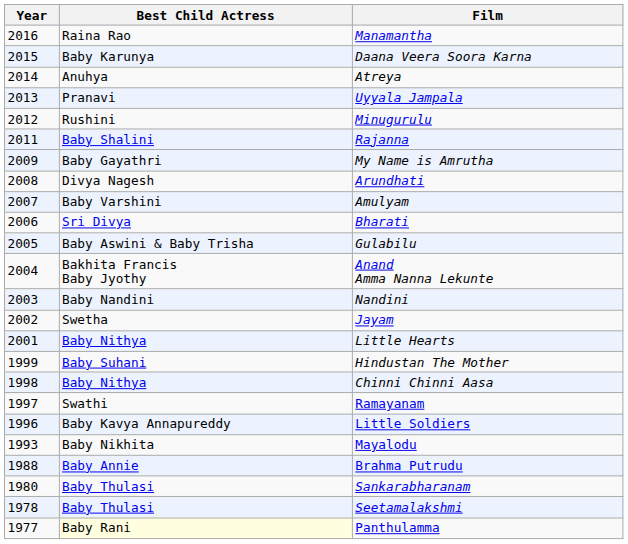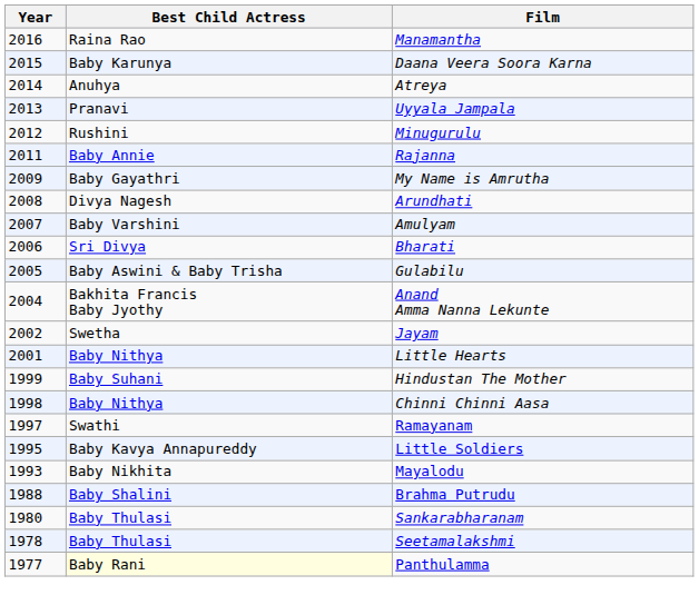 <table class="wikitable sortable" border="0" width="50%">
 <tr bgcolor="#d1e4fd">
 <th>Year</th>
 <th>Best Child Actress</th>
 <th>Film</th>
 </tr>
 <tr>
 <td>2016</td>
 <td>Raina Rao</td>
 <td><em><a href='#'>Manamantha</a></em></td>
 </tr>
 <tr bgcolor=#edf3fe>
 <td>2015</td>
 <td>Baby Karunya</td>
 <td><em>Daana Veera Soora Karna</em></td>
 </tr>
 <tr>
 <td>2014</td>
 <td>Anuhya</td>
 <td><em>Atreya</em></td>
 </tr>
 <tr bgcolor=#edf3fe>
 <td>2013</td>
 <td>Pranavi</td>
 <td><em><a href='#'>Uyyala Jampala</a></em></td>
 </tr>
 <tr>
 <td>2012</td>
 <td>Rushini</td>
 <td><em><a href='#'>Minugurulu</a></em></td>
 </tr>
 <tr bgcolor=#edf3fe>
 <td>2011</td>
-<td><a href='#'>Baby Shalini</a></td>
+<td><a href='#'>Baby Annie</a></td>
 <td><em><a href='#'>Rajanna</a></em></td>
 </tr>
 <tr bgcolor=#edf3fe>
 <td>2009</td>
 <td>Baby Gayathri</td>
 <td><em>My Name is Amrutha</em></td>
 </tr>
 <tr>
 <td>2008</td>
 <td>Divya Nagesh</td>
 <td><em><a href='#'>Arundhati</a></em></td>
 </tr>
 <tr bgcolor=#edf3fe>
 <td>2007</td>
 <td>Baby Varshini</td>
 <td><em>Amulyam</em></td>
 </tr>
 <tr>
 <td>2006</td>
 <td><a href='#'>Sri Divya</a></td>
 <td><em><a href='#'>Bharati</a></em></td>
 </tr>
 <tr bgcolor=#edf3fe>
 <td>2005</td>
 <td>Baby Aswini & Baby Trisha</td>
 <td><em>Gulabilu</em></td>
 </tr>
 <tr>
 <td>2004</td>
 <td>Bakhita Francis <br> Baby Jyothy</td>
 <td><em><a href='#'>Anand</a></em> <br> <em>Amma Nanna Lekunte</em></td>
 </tr>
-<tr bgcolor=#edf3fe>
-<td>2003</td>
-<td>Baby Nandini</td>
-<td><em>Nandini</em></td>
-</tr>
 <tr>
 <td>2002</td>
 <td>Swetha</td>
 <td><em><a href='#'>Jayam</a></em></td>
 </tr>
 <tr bgcolor=#edf3fe>
 <td>2001</td>
 <td><a href='#'>Baby Nithya</a></td>
 <td><em>Little Hearts</em></td>
 </tr>
 <tr>
 <td>1999</td>
 <td><a href='#'>Baby Suhani</a></td>
 <td><em>Hindustan The Mother</em></td>
 </tr>
 <tr bgcolor=#edf3fe>
 <td>1998</td>
 <td><a href='#'>Baby Nithya</a></td>
 <td><em>Chinni Chinni Aasa</em></td>
 </tr>
 <tr>
 <td>1997</td>
 <td>Swathi</td>
 <td><a href='#'>Ramayanam</a></td>
 </tr>
 <tr bgcolor=#edf3fe>
-<td>1996</td>
+<td>1995</td>
 <td>Baby Kavya Annapureddy</td>
 <td><a href='#'>Little Soldiers</a></td>
 </tr>
 <tr>
 <td>1993</td>
 <td>Baby Nikhita</td>
 <td><a href='#'>Mayalodu </a></td>
 </tr>
 <tr bgcolor=#edf3fe>
 <td>1988</td>
-<td><a href='#'>Baby Annie</a></td>
+<td><a href='#'>Baby Shalini</a></td>
 <td><a href='#'>Brahma Putrudu</a></td>
 </tr>
 <tr>
 <td>1980</td>
 <td><a href='#'>Baby Thulasi</a></td>
 <td><em><a href='#'>Sankarabharanam</a></em></td>
 </tr>
 <tr bgcolor=#edf3fe>
 <td>1978</td>
 <td><a href='#'>Baby Thulasi</a></td>
 <td><em><a href='#'>Seetamalakshmi</a></em></td>
 </tr>
 <tr>
 <td>1977</td>
 <td style="background: lightyellow;">Baby Rani</td>
 <td><a href='#'>Panthulamma</a></td>
 </tr>
 </table>
